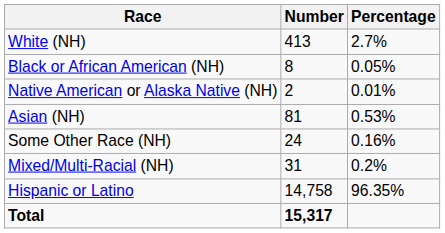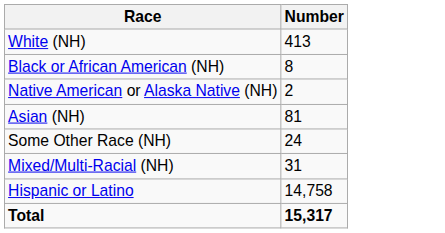 <table class="wikitable">
 <tr>
 <th>Race</th>
 <th>Number</th>
-<th>Percentage</th>
 </tr>
 <tr>
 <td><a href='#'>White</a> (NH)</td>
 <td>413</td>
-<td>2.7%</td>
 </tr>
 <tr>
 <td><a href='#'>Black or African American</a> (NH)</td>
 <td>8</td>
-<td>0.05%</td>
 </tr>
 <tr>
 <td><a href='#'>Native American</a> or <a href='#'>Alaska Native</a> (NH)</td>
 <td>2</td>
-<td>0.01%</td>
 </tr>
 <tr>
 <td><a href='#'>Asian</a> (NH)</td>
 <td>81</td>
-<td>0.53%</td>
 </tr>
 <tr>
 <td>Some Other Race (NH)</td>
 <td>24</td>
-<td>0.16%</td>
 </tr>
 <tr>
 <td><a href='#'>Mixed/Multi-Racial</a> (NH)</td>
 <td>31</td>
-<td>0.2%</td>
 </tr>
 <tr>
 <td><a href='#'>Hispanic or Latino</a></td>
 <td>14,758</td>
-<td>96.35%</td>
 </tr>
 <tr>
 <td><strong>Total</strong></td>
 <td><strong>15,317</strong></td>
-<td></td>
 </tr>
 </table>
